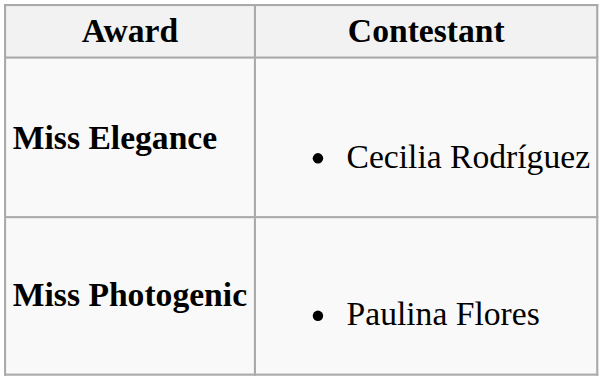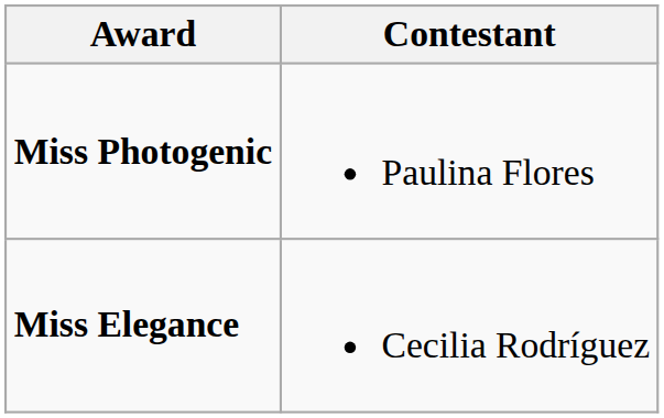 <table class="wikitable">
 <tr>
 <th>Award</th>
 <th>Contestant</th>
 </tr>
 <tr>
+<td><strong>Miss Photogenic</strong></td>
+<td><br><ul><li>Paulina Flores</li></ul></td>
+</tr>
+<tr>
 <td><strong>Miss Elegance</strong></td>
 <td><br><ul><li>Cecilia Rodríguez</li></ul></td>
 </tr>
-<tr>
-<td><strong>Miss Photogenic</strong></td>
-<td><br><ul><li>Paulina Flores</li></ul></td>
-</tr>
 </table>
